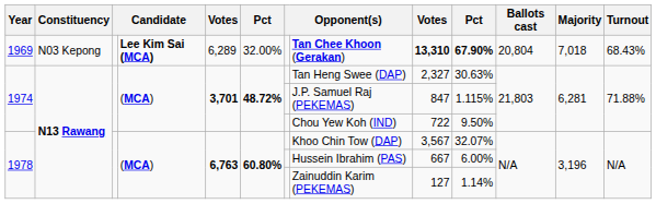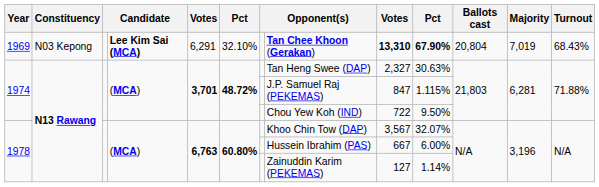 <table class="wikitable" style="margin:0.5em ; font-size:95%">
 <tr>
 <th>Year</th>
 <th>Constituency</th>
 <th colspan=2>Candidate</th>
 <th>Votes</th>
 <th>Pct</th>
 <th colspan=2>Opponent(s)</th>
 <th>Votes</th>
 <th>Pct</th>
 <th>Ballots cast</th>
 <th>Majority</th>
 <th>Turnout</th>
 </tr>
 <tr>
 <td><a href='#'>1969</a></td>
 <td>N03 Kepong</td>
 <td></td>
 <td><strong>Lee Kim Sai (<a href='#'>MCA</a>)</strong></td>
-<td align=righ>6,289</td>
-<td>32.00%</td>
+<td align=righ>6,291</td>
+<td>32.10%</td>
 <td bgcolor=></td>
 <td><strong><a href='#'>Tan Chee Khoon</a></strong> (<a href='#'><strong>Gerakan</strong></a>)</td>
 <td align=right><strong>13,310</strong></td>
 <td><strong>67.90%</strong></td>
 <td>20,804</td>
-<td>7,018</td>
+<td>7,019</td>
 <td>68.43%</td>
 </tr>
 <tr>
 <td rowspan=3><a href='#'>1974</a></td>
 <td rowspan=6><strong>N13 <a href='#'>Rawang</a></strong></td>
 <td rowspan=3 ></td>
 <td rowspan=3> (<a href='#'><strong>MCA</strong></a>)</td>
 <td rowspan=3 align="right"><strong>3,701</strong></td>
 <td rowspan=3><strong>48.72%</strong></td>
 <td></td>
 <td>Tan Heng Swee (<a href='#'>DAP</a>)</td>
 <td align="right">2,327</td>
 <td>30.63%</td>
 <td rowspan=3>21,803</td>
 <td rowspan=3>6,281</td>
 <td rowspan=3>71.88%</td>
 </tr>
 <tr>
 <td></td>
 <td>J.P. Samuel Raj (<a href='#'>PEKEMAS</a>)</td>
 <td align="right">847</td>
 <td align="right">1.115%</td>
 </tr>
 <tr>
 <td></td>
 <td>Chou Yew Koh (<a href='#'>IND</a>)</td>
 <td align="right">722</td>
 <td align="right">9.50%</td>
 </tr>
 <tr>
 <td rowspan=3><a href='#'>1978</a></td>
 <td rowspan=3 ></td>
 <td rowspan=3> (<a href='#'><strong>MCA</strong></a>)</td>
 <td rowspan=3 align="right"><strong>6,763</strong></td>
 <td rowspan=3><strong>60.80%</strong></td>
 <td></td>
 <td>Khoo Chin Tow (<a href='#'>DAP</a>)</td>
 <td align="right">3,567</td>
 <td align="right">32.07%</td>
 <td rowspan=3>N/A</td>
 <td rowspan=3>3,196</td>
 <td rowspan=3>N/A</td>
 </tr>
 <tr>
 <td></td>
 <td>Hussein Ibrahim (<a href='#'>PAS</a>)</td>
 <td align="right">667</td>
 <td align="right">6.00%</td>
 </tr>
 <tr>
 <td></td>
 <td>Zainuddin Karim (<a href='#'>PEKEMAS</a>)</td>
 <td align="right">127</td>
 <td align="right">1.14%</td>
 </tr>
 </table>
